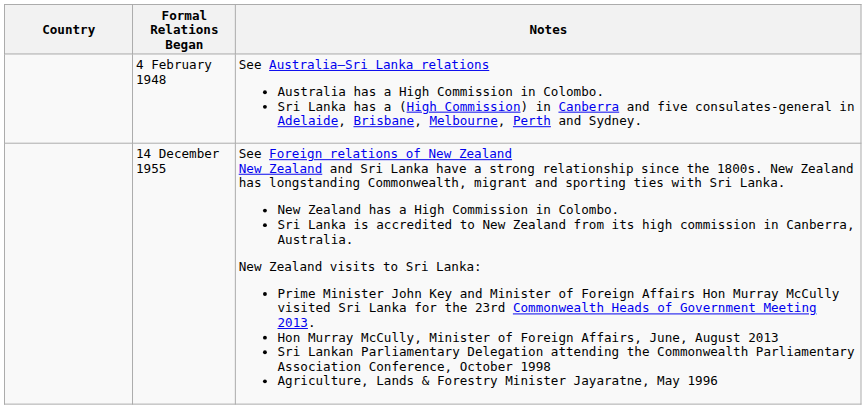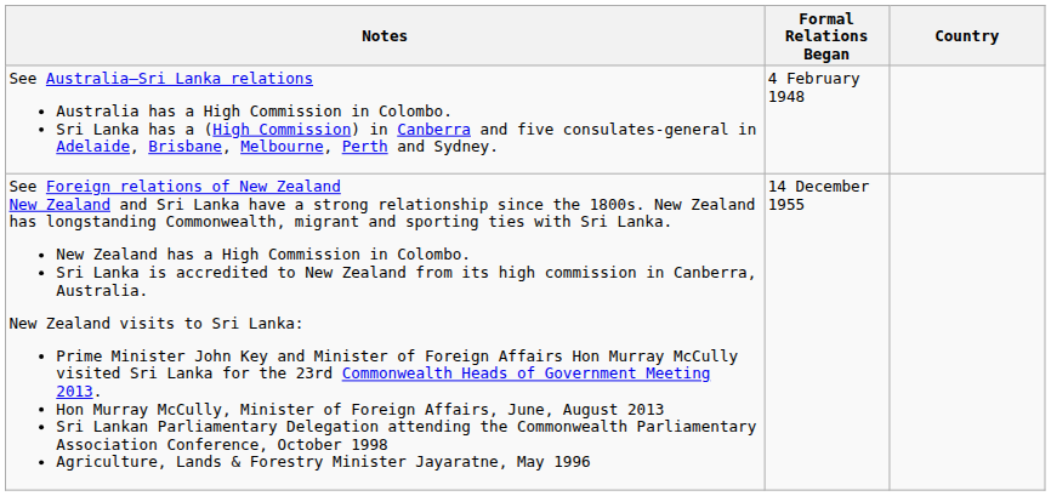 <table class="wikitable sortable" style="width:100%; margin:auto;">
 <tr>
+<th>Notes</th>
+<th style="width:12%;">Formal Relations Began</th>
 <th style="width:15%;">Country</th>
-<th style="width:12%;">Formal Relations Began</th>
-<th>Notes</th>
 </tr>
 <tr valign="top">
+<td>See <a href='#'>Australia–Sri Lanka relations</a><br><ul><li>Australia has a High Commission in Colombo.</li><li>Sri Lanka has a (<a href='#'>High Commission</a>) in <a href='#'>Canberra</a> and five consulates-general in <a href='#'>Adelaide</a>, <a href='#'>Brisbane</a>, <a href='#'>Melbourne</a>, <a href='#'>Perth</a> and Sydney.</li></ul></td>
+<td>4 February 1948</td>
 <td></td>
-<td>4 February 1948</td>
-<td>See <a href='#'>Australia–Sri Lanka relations</a><br><ul><li>Australia has a High Commission in Colombo.</li><li>Sri Lanka has a (<a href='#'>High Commission</a>) in <a href='#'>Canberra</a> and five consulates-general in <a href='#'>Adelaide</a>, <a href='#'>Brisbane</a>, <a href='#'>Melbourne</a>, <a href='#'>Perth</a> and Sydney.</li></ul></td>
 </tr>
 <tr valign="top">
+<td>See <a href='#'>Foreign relations of New Zealand</a><br><a href='#'>New Zealand</a> and Sri Lanka have a strong relationship since the 1800s. New Zealand has longstanding Commonwealth, migrant and sporting ties with Sri Lanka.<ul><li>New Zealand has a High Commission in Colombo.</li><li>Sri Lanka is accredited to New Zealand from its high commission in Canberra, Australia.</li></ul>New Zealand visits to Sri Lanka:<ul><li>Prime Minister John Key and Minister of Foreign Affairs Hon Murray McCully visited Sri Lanka for the 23rd <a href='#'>Commonwealth Heads of Government Meeting 2013</a>.</li><li>Hon Murray McCully, Minister of Foreign Affairs, June, August 2013</li><li>Sri Lankan Parliamentary Delegation attending the Commonwealth Parliamentary Association Conference, October 1998</li><li>Agriculture, Lands & Forestry Minister Jayaratne, May 1996</li></ul></td>
+<td>14 December 1955</td>
 <td></td>
-<td>14 December 1955</td>
-<td>See <a href='#'>Foreign relations of New Zealand</a><br><a href='#'>New Zealand</a> and Sri Lanka have a strong relationship since the 1800s. New Zealand has longstanding Commonwealth, migrant and sporting ties with Sri Lanka.<ul><li>New Zealand has a High Commission in Colombo.</li><li>Sri Lanka is accredited to New Zealand from its high commission in Canberra, Australia.</li></ul>New Zealand visits to Sri Lanka:<ul><li>Prime Minister John Key and Minister of Foreign Affairs Hon Murray McCully visited Sri Lanka for the 23rd <a href='#'>Commonwealth Heads of Government Meeting 2013</a>.</li><li>Hon Murray McCully, Minister of Foreign Affairs, June, August 2013</li><li>Sri Lankan Parliamentary Delegation attending the Commonwealth Parliamentary Association Conference, October 1998</li><li>Agriculture, Lands & Forestry Minister Jayaratne, May 1996</li></ul></td>
 </tr>
 </table>
